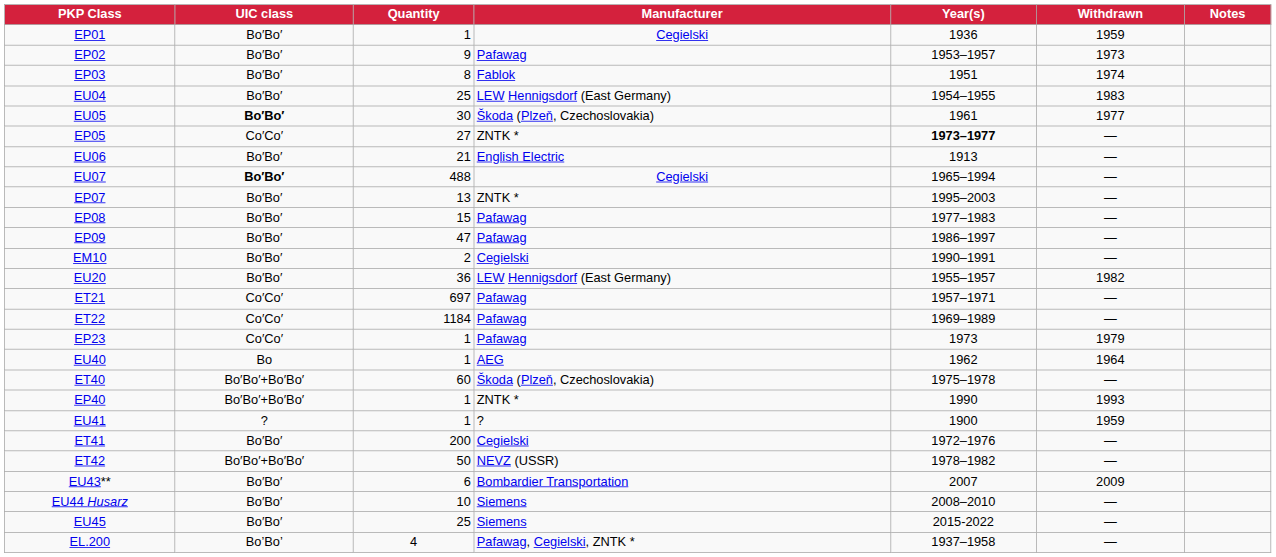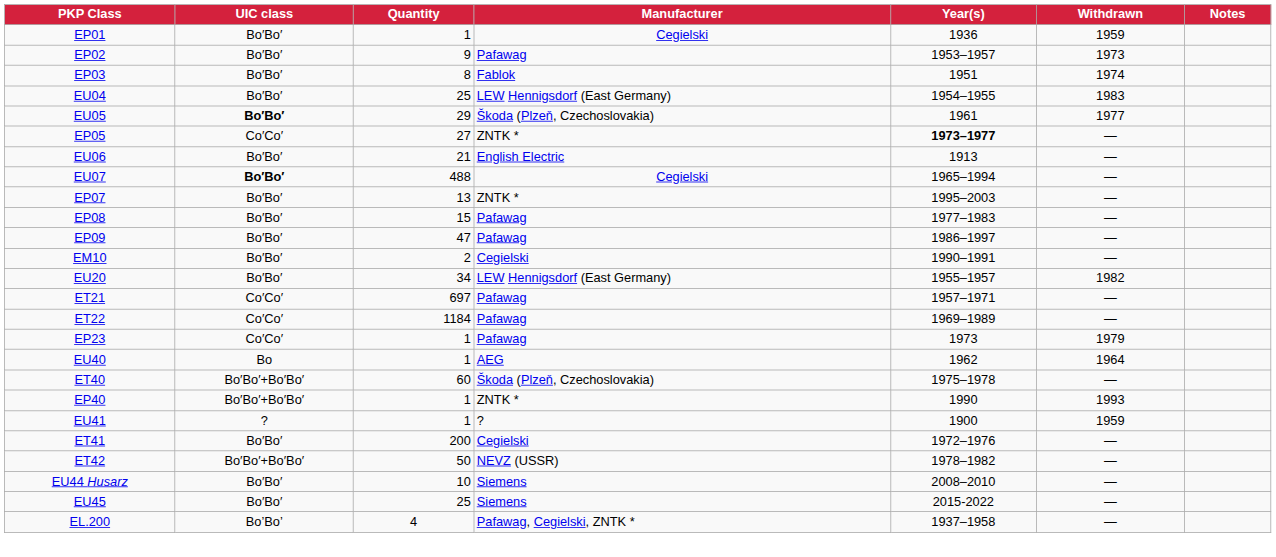 <table class="wikitable" width="100%" style=text-align:center>
 <tr>
 <th style="color:#ffffff; background:#D4213D">PKP Class</th>
 <th style="color:#ffffff; background:#D4213D">UIC class</th>
 <th style="color:#ffffff; background:#D4213D">Quantity</th>
 <th style="color:#ffffff; background:#D4213D">Manufacturer</th>
 <th style="color:#ffffff; background:#D4213D">Year(s)</th>
 <th style="color:#ffffff; background:#D4213D">Withdrawn</th>
 <th style="color:#ffffff; background:#D4213D">Notes</th>
 </tr>
 <tr>
 <td><a href='#'>EP01</a></td>
 <td>Bo′Bo′</td>
 <td align="right">1</td>
 <td><a href='#'>Cegielski</a></td>
 <td>1936</td>
 <td>1959</td>
 <td align=left></td>
 </tr>
 <tr>
 <td><a href='#'>EP02</a></td>
 <td>Bo′Bo′</td>
 <td align="right">9</td>
 <td align="left"><a href='#'>Pafawag</a></td>
 <td>1953–1957</td>
 <td>1973</td>
 <td align=left></td>
 </tr>
 <tr>
 <td><a href='#'>EP03</a></td>
 <td>Bo′Bo′</td>
 <td align="right">8</td>
 <td align="left"><a href='#'>Fablok</a></td>
 <td>1951</td>
 <td>1974</td>
 <td align=left></td>
 </tr>
 <tr>
 <td><a href='#'>EU04</a></td>
 <td>Bo′Bo′</td>
 <td align="right">25</td>
 <td align="left"><a href='#'>LEW</a> <a href='#'>Hennigsdorf</a> (East Germany)</td>
 <td>1954–1955</td>
 <td>1983</td>
 <td align=left></td>
 </tr>
 <tr>
 <td><a href='#'>EU05</a></td>
 <td><strong>Bo′Bo′</strong></td>
-<td align="right">30</td>
+<td align="right">29</td>
 <td align="left"><a href='#'>Škoda</a> (<a href='#'>Plzeň</a>, Czechoslovakia)</td>
 <td>1961</td>
 <td>1977</td>
 <td align=left></td>
 </tr>
 <tr>
 <td><a href='#'>EP05</a></td>
 <td>Co′Co′</td>
 <td align="right">27</td>
 <td align="left">ZNTK *</td>
 <td><strong>1973–1977</strong></td>
 <td>—</td>
 <td align=left></td>
 </tr>
 <tr>
 <td><a href='#'>EU06</a></td>
 <td>Bo′Bo′</td>
 <td align="right">21</td>
 <td align="left"><a href='#'>English Electric</a></td>
 <td>1913</td>
 <td>—</td>
 <td align=left></td>
 </tr>
 <tr>
 <td><a href='#'>EU07</a></td>
 <td><strong>Bo′Bo′</strong></td>
 <td align="right">488</td>
 <td><a href='#'>Cegielski</a></td>
 <td>1965–1994</td>
 <td>—</td>
 <td align=left></td>
 </tr>
 <tr>
 <td><a href='#'>EP07</a></td>
 <td>Bo′Bo′</td>
 <td align="right">13</td>
 <td align="left">ZNTK *</td>
 <td>1995–2003</td>
 <td>—</td>
 <td align=left></td>
 </tr>
 <tr>
 <td><a href='#'>EP08</a></td>
 <td>Bo′Bo′</td>
 <td align="right">15</td>
 <td align="left"><a href='#'>Pafawag</a></td>
 <td>1977–1983</td>
 <td>—</td>
 <td align=left></td>
 </tr>
 <tr>
 <td><a href='#'>EP09</a></td>
 <td>Bo′Bo′</td>
 <td align="right">47</td>
 <td align="left"><a href='#'>Pafawag</a></td>
 <td>1986–1997</td>
 <td>—</td>
 <td align=left></td>
 </tr>
 <tr>
 <td><a href='#'>EM10</a></td>
 <td>Bo′Bo′</td>
 <td align="right">2</td>
 <td align="left"><a href='#'>Cegielski</a></td>
 <td>1990–1991</td>
 <td>—</td>
 <td align=left></td>
 </tr>
 <tr>
 <td><a href='#'>EU20</a></td>
 <td>Bo′Bo′</td>
-<td align="right">36</td>
+<td align="right">34</td>
 <td align="left"><a href='#'>LEW</a> <a href='#'>Hennigsdorf</a> (East Germany)</td>
 <td>1955–1957</td>
 <td>1982</td>
 <td align=left></td>
 </tr>
 <tr>
 <td><a href='#'>ET21</a></td>
 <td>Co′Co′</td>
 <td align="right">697</td>
 <td align="left"><a href='#'>Pafawag</a></td>
 <td>1957–1971</td>
 <td>—</td>
 <td align=left></td>
 </tr>
 <tr>
 <td><a href='#'>ET22</a></td>
 <td>Co′Co′</td>
 <td align="right">1184</td>
 <td align="left"><a href='#'>Pafawag</a></td>
 <td>1969–1989</td>
 <td>—</td>
 <td align=left></td>
 </tr>
 <tr>
 <td><a href='#'>EP23</a></td>
 <td>Co′Co′</td>
 <td align="right">1</td>
 <td align="left"><a href='#'>Pafawag</a></td>
 <td>1973</td>
 <td>1979</td>
 <td align=left></td>
 </tr>
 <tr>
 <td><a href='#'>EU40</a></td>
 <td>Bo</td>
 <td align="right">1</td>
 <td align="left"><a href='#'>AEG</a></td>
 <td>1962</td>
 <td>1964</td>
 <td align=left></td>
 </tr>
 <tr>
 <td><a href='#'>ET40</a></td>
 <td>Bo′Bo′+Bo′Bo′</td>
 <td align="right">60</td>
 <td align="left"><a href='#'>Škoda</a> (<a href='#'>Plzeň</a>, Czechoslovakia)</td>
 <td>1975–1978</td>
 <td>—</td>
 <td align=left></td>
 </tr>
 <tr>
 <td><a href='#'>EP40</a></td>
 <td>Bo′Bo′+Bo′Bo′</td>
 <td align="right">1</td>
 <td align="left">ZNTK *</td>
 <td>1990</td>
 <td>1993</td>
 <td align=left></td>
 </tr>
 <tr>
 <td><a href='#'>EU41</a></td>
 <td>?</td>
 <td align="right">1</td>
 <td align="left">?</td>
 <td>1900</td>
 <td>1959</td>
 <td align=left></td>
 </tr>
 <tr>
 <td><a href='#'>ET41</a></td>
 <td>Bo′Bo′</td>
 <td align="right">200</td>
 <td align="left"><a href='#'>Cegielski</a></td>
 <td>1972–1976</td>
 <td>—</td>
 <td align=left></td>
 </tr>
 <tr>
 <td><a href='#'>ET42</a></td>
 <td>Bo′Bo′+Bo′Bo′</td>
 <td align="right">50</td>
 <td align="left"><a href='#'>NEVZ</a> (USSR)</td>
 <td>1978–1982</td>
 <td>—</td>
 <td align=left></td>
 </tr>
 <tr>
-<td><a href='#'>EU43</a>**</td>
-<td>Bo′Bo′</td>
-<td align="right">6</td>
-<td align="left"><a href='#'>Bombardier Transportation</a></td>
-<td>2007</td>
-<td>2009</td>
-<td align=left></td>
-</tr>
-<tr>
 <td><a href='#'>EU44 <em>Husarz</em></a></td>
 <td>Bo′Bo′</td>
 <td align="right">10</td>
 <td align="left"><a href='#'>Siemens</a></td>
 <td>2008–2010</td>
 <td>—</td>
 <td align=left></td>
 </tr>
 <tr>
 <td><a href='#'>EU45</a></td>
 <td>Bo′Bo′</td>
 <td align="right">25</td>
 <td align="left"><a href='#'>Siemens</a></td>
 <td>2015-2022</td>
 <td>—</td>
 <td align=left></td>
 </tr>
 <tr>
 <td><a href='#'>EL.200</a></td>
 <td>Bo’Bo’</td>
 <td>4</td>
 <td align="left"><a href='#'>Pafawag</a>, <a href='#'>Cegielski</a>, ZNTK *</td>
 <td>1937–1958</td>
 <td>—</td>
 </tr>
 </table>
